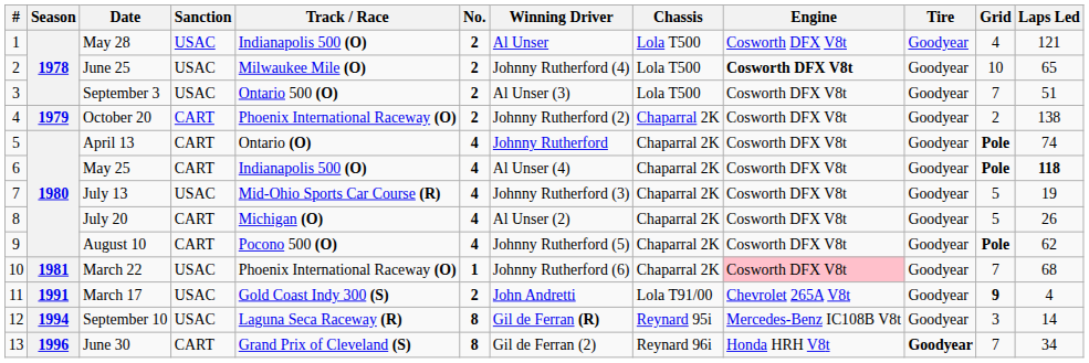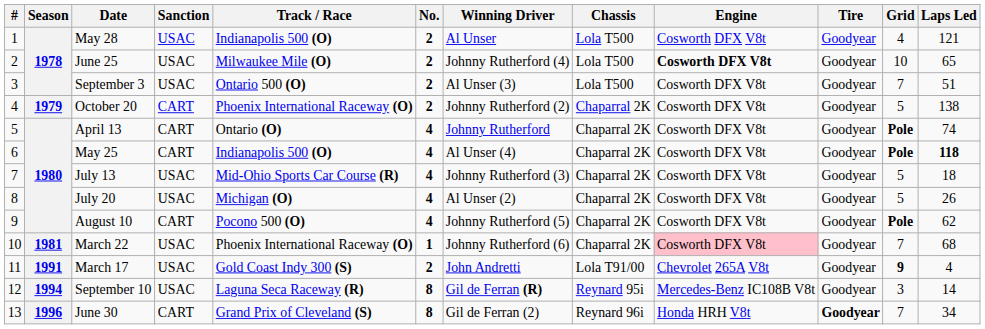 <table class="wikitable" style="font-size:95%;">
 <tr>
 <th>#</th>
 <th>Season</th>
 <th>Date</th>
 <th>Sanction</th>
 <th>Track / Race</th>
 <th>No.</th>
 <th>Winning Driver</th>
 <th>Chassis</th>
 <th>Engine</th>
 <th>Tire</th>
 <th>Grid</th>
 <th>Laps Led</th>
 </tr>
 <tr>
 <td align=center>1</td>
 <th rowspan=3><a href='#'>1978</a></th>
 <td>May 28</td>
 <td><a href='#'>USAC</a></td>
 <td><a href='#'>Indianapolis 500</a> <strong>(O)</strong></td>
 <td align=center><strong>2</strong></td>
 <td> <a href='#'>Al Unser</a></td>
 <td><a href='#'>Lola</a> T500</td>
 <td><a href='#'>Cosworth</a> <a href='#'>DFX</a> <a href='#'>V8</a><a href='#'>t</a></td>
 <td><a href='#'>Goodyear</a></td>
 <td align=center>4</td>
 <td align=center>121</td>
 </tr>
 <tr>
 <td align=center>2</td>
 <td>June 25</td>
 <td>USAC</td>
 <td><a href='#'>Milwaukee Mile</a> <strong>(O)</strong></td>
 <td align=center><strong>2</strong></td>
 <td> Johnny Rutherford (4)</td>
 <td>Lola T500</td>
 <td><strong>Cosworth DFX V8t</strong></td>
 <td>Goodyear</td>
 <td align=center>10</td>
 <td align=center>65</td>
 </tr>
 <tr>
 <td align=center>3</td>
 <td>September 3</td>
 <td>USAC</td>
 <td><a href='#'>Ontario</a> 500 <strong>(O)</strong></td>
 <td align=center><strong>2</strong></td>
 <td> Al Unser (3)</td>
 <td>Lola T500</td>
 <td>Cosworth DFX V8t</td>
 <td>Goodyear</td>
 <td align=center>7</td>
 <td align=center>51</td>
 </tr>
 <tr>
 <td align=center>4</td>
 <th><a href='#'>1979</a></th>
 <td>October 20</td>
 <td><a href='#'>CART</a></td>
 <td><a href='#'>Phoenix International Raceway</a> <strong>(O)</strong></td>
 <td align=center><strong>2</strong></td>
 <td> Johnny Rutherford (2)</td>
 <td><a href='#'>Chaparral</a> 2K</td>
 <td>Cosworth DFX V8t</td>
 <td>Goodyear</td>
-<td align=center>2</td>
+<td align=center>5</td>
 <td align=center>138</td>
 </tr>
 <tr>
 <td align=center>5</td>
 <th rowspan=5><a href='#'>1980</a></th>
 <td>April 13</td>
 <td>CART</td>
 <td>Ontario <strong>(O)</strong></td>
 <td align=center><strong>4</strong></td>
 <td> <a href='#'>Johnny Rutherford</a></td>
 <td>Chaparral 2K</td>
 <td>Cosworth DFX V8t</td>
 <td>Goodyear</td>
 <td align=center><strong>Pole</strong></td>
 <td align=center>74</td>
 </tr>
 <tr>
 <td align=center>6</td>
 <td>May 25</td>
 <td>CART</td>
 <td><a href='#'>Indianapolis 500</a> <strong>(O)</strong></td>
 <td align=center><strong>4</strong></td>
 <td> Al Unser (4)</td>
 <td>Chaparral 2K</td>
 <td>Cosworth DFX V8t</td>
 <td>Goodyear</td>
 <td align=center><strong>Pole</strong></td>
 <td align=center><strong>118</strong></td>
 </tr>
 <tr>
 <td align=center>7</td>
 <td>July 13</td>
 <td>USAC</td>
 <td><a href='#'>Mid-Ohio Sports Car Course</a> <strong>(R)</strong></td>
 <td align=center><strong>4</strong></td>
 <td> Johnny Rutherford (3)</td>
 <td>Chaparral 2K</td>
 <td>Cosworth DFX V8t</td>
 <td>Goodyear</td>
 <td align=center>5</td>
-<td align=center>19</td>
+<td align=center>18</td>
 </tr>
 <tr>
 <td align=center>8</td>
 <td>July 20</td>
-<td>CART</td>
+<td>USAC</td>
 <td><a href='#'>Michigan</a> <strong>(O)</strong></td>
 <td align=center><strong>4</strong></td>
 <td> Al Unser (2)</td>
 <td>Chaparral 2K</td>
 <td>Cosworth DFX V8t</td>
 <td>Goodyear</td>
 <td align=center>5</td>
 <td align=center>26</td>
 </tr>
 <tr>
 <td align=center>9</td>
 <td>August 10</td>
 <td>CART</td>
 <td><a href='#'>Pocono</a> 500 <strong>(O)</strong></td>
 <td align=center><strong>4</strong></td>
 <td> Johnny Rutherford (5)</td>
 <td>Chaparral 2K</td>
 <td>Cosworth DFX V8t</td>
 <td>Goodyear</td>
 <td align=center><strong>Pole</strong></td>
 <td align=center>62</td>
 </tr>
 <tr>
 <td align=center>10</td>
 <th><a href='#'>1981</a></th>
 <td>March 22</td>
 <td>USAC</td>
 <td>Phoenix International Raceway <strong>(O)</strong></td>
 <td align=center><strong>1</strong></td>
 <td> Johnny Rutherford (6)</td>
 <td>Chaparral 2K</td>
 <td style="background: pink;">Cosworth DFX V8t</td>
 <td>Goodyear</td>
 <td align=center>7</td>
 <td align=center>68</td>
 </tr>
 <tr>
 <td align=center>11</td>
 <th><a href='#'>1991</a></th>
 <td>March 17</td>
 <td>USAC</td>
 <td><a href='#'>Gold Coast Indy 300</a> <strong>(S)</strong></td>
 <td align=center><strong>2</strong></td>
 <td> <a href='#'>John Andretti</a></td>
 <td>Lola T91/00</td>
 <td><a href='#'>Chevrolet</a> <a href='#'>265A</a> <a href='#'>V8</a><a href='#'>t</a></td>
 <td>Goodyear</td>
 <td align=center><strong>9</strong></td>
 <td align=center>4</td>
 </tr>
 <tr>
 <td align=center>12</td>
 <th><a href='#'>1994</a></th>
 <td>September 10</td>
 <td>USAC</td>
 <td><a href='#'>Laguna Seca Raceway</a> <strong>(R)</strong></td>
 <td align=center><strong>8</strong></td>
 <td> <a href='#'>Gil de Ferran</a> <strong>(R)</strong></td>
 <td><a href='#'>Reynard</a> 95i</td>
 <td><a href='#'>Mercedes-Benz</a> IC108B V8t</td>
 <td>Goodyear</td>
 <td align=center>3</td>
 <td align=center>14</td>
 </tr>
 <tr>
 <td align=center>13</td>
 <th><a href='#'>1996</a></th>
 <td>June 30</td>
 <td>CART</td>
 <td><a href='#'>Grand Prix of Cleveland</a> <strong>(S)</strong></td>
 <td align=center><strong>8</strong></td>
 <td> Gil de Ferran (2)</td>
 <td>Reynard 96i</td>
 <td><a href='#'>Honda</a> HRH <a href='#'>V8</a><a href='#'>t</a></td>
 <td><strong>Goodyear</strong></td>
 <td align=center>7</td>
 <td align=center>34</td>
 </tr>
 </table>
